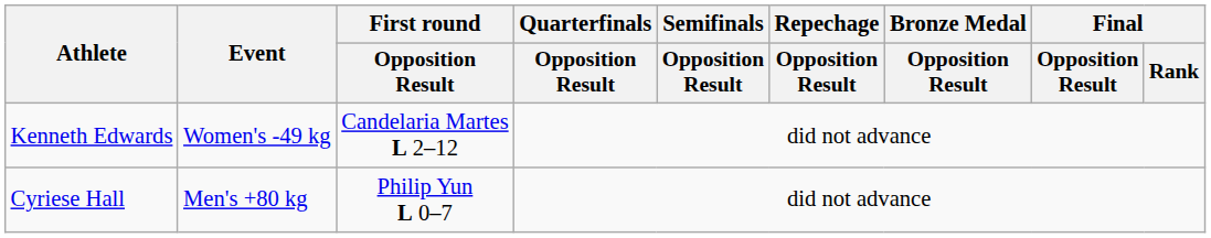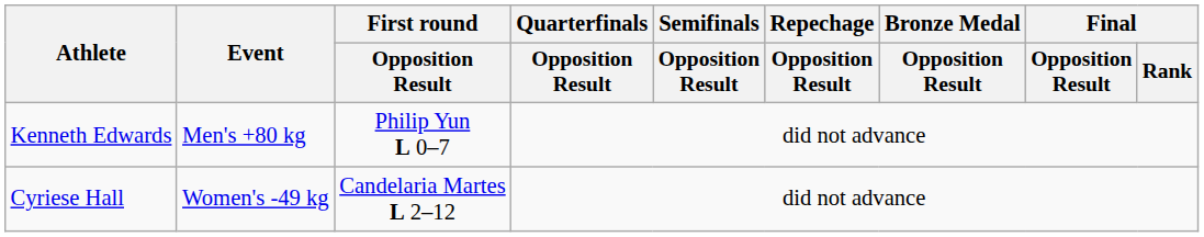 <table class="wikitable" style="font-size:90%">
 <tr>
 <th rowspan=2>Athlete</th>
 <th rowspan=2>Event</th>
 <th>First round</th>
 <th>Quarterfinals</th>
 <th>Semifinals</th>
 <th>Repechage</th>
 <th>Bronze Medal</th>
 <th colspan=2>Final</th>
 </tr>
 <tr style="font-size:95%">
 <th>Opposition<br>Result</th>
 <th>Opposition<br>Result</th>
 <th>Opposition<br>Result</th>
 <th>Opposition<br>Result</th>
 <th>Opposition<br>Result</th>
 <th>Opposition<br>Result</th>
 <th>Rank</th>
 </tr>
 <tr align=center>
 <td align=left><a href='#'>Kenneth Edwards</a></td>
+<td align=left><a href='#'>Men's +80 kg</a></td>
+<td align=center> <a href='#'>Philip Yun</a><br><strong>L</strong> 0–7</td>
+<td colspan="6">did not advance</td>
+</tr>
+<tr align=center>
+<td align=left><a href='#'>Cyriese Hall</a></td>
 <td align=left><a href='#'>Women's -49 kg</a></td>
 <td align=center> <a href='#'>Candelaria Martes</a><br><strong>L</strong> 2–12</td>
 <td colspan="6">did not advance</td>
 </tr>
-<tr align=center>
-<td align=left><a href='#'>Cyriese Hall</a></td>
-<td align=left><a href='#'>Men's +80 kg</a></td>
-<td align=center> <a href='#'>Philip Yun</a><br><strong>L</strong> 0–7</td>
-<td colspan="6">did not advance</td>
-</tr>
 </table>
